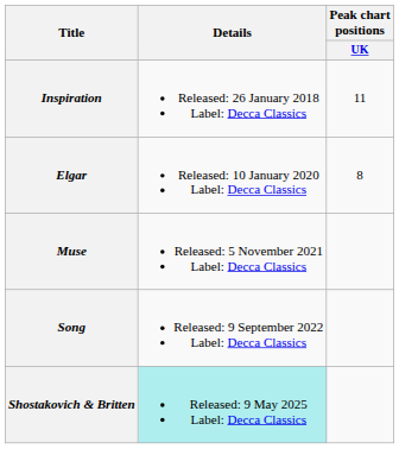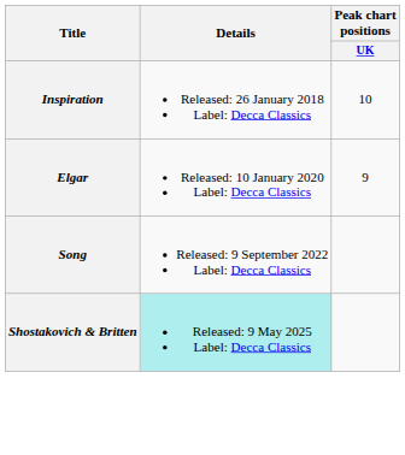 <table class="wikitable plainrowheaders" style="text-align:center;">
 <tr>
 <th scope="col" rowspan="2">Title</th>
 <th scope="col" rowspan="2">Details</th>
 <th scope="col" colspan="1">Peak chart positions</th>
 </tr>
 <tr>
 <th scope="col" style="width:2.5em;font-size:90%;"><a href='#'>UK</a><br></th>
 </tr>
 <tr>
 <th scope="row"><em>Inspiration</em></th>
 <td><br><ul><li>Released: 26 January 2018</li><li>Label: <a href='#'>Decca Classics</a></li></ul></td>
-<td>11</td>
+<td>10</td>
 </tr>
 <tr>
 <th scope="row"><em>Elgar</em></th>
 <td><br><ul><li>Released: 10 January 2020</li><li>Label: <a href='#'>Decca Classics</a></li></ul></td>
-<td>8</td>
-</tr>
-<tr>
-<th scope="row"><em>Muse</em></th>
-<td><br><ul><li>Released: 5 November 2021</li><li>Label: <a href='#'>Decca Classics</a></li></ul></td>
-<td></td>
+<td>9</td>
 </tr>
 <tr>
 <th scope="row"><em>Song</em></th>
 <td><br><ul><li>Released: 9 September 2022</li><li>Label: <a href='#'>Decca Classics</a></li></ul></td>
 <td></td>
 </tr>
 <tr>
 <th scope="row"><em>Shostakovich & Britten</em></th>
 <td style="background: paleturquoise;"><br><ul><li>Released: 9 May 2025</li><li>Label: <a href='#'>Decca Classics</a></li></ul></td>
 </tr>
 </table>
